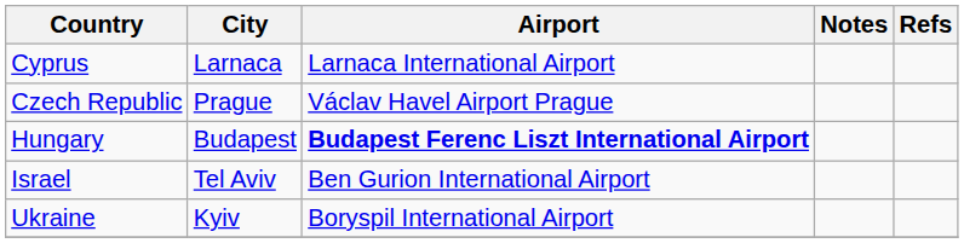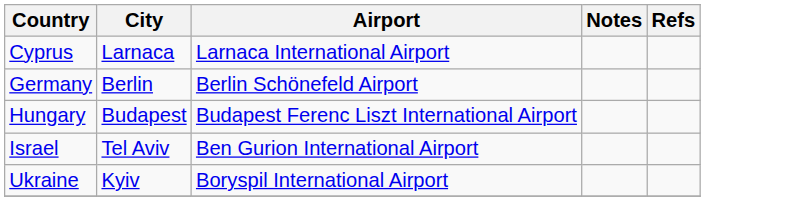 <table class="wikitable">
 <tr>
 <th>Country</th>
 <th>City</th>
 <th>Airport</th>
 <th>Notes</th>
 <th>Refs</th>
 </tr>
 <tr>
 <td><a href='#'>Cyprus</a></td>
 <td><a href='#'>Larnaca</a></td>
 <td><a href='#'>Larnaca International Airport</a></td>
 <td></td>
 <td align=center></td>
 </tr>
 <tr>
-<td><a href='#'>Czech Republic</a></td>
-<td><a href='#'>Prague</a></td>
-<td><a href='#'>Václav Havel Airport Prague</a></td>
+<td><a href='#'>Germany</a></td>
+<td><a href='#'>Berlin</a></td>
+<td><a href='#'>Berlin Schönefeld Airport</a></td>
 <td></td>
 <td align=center></td>
 </tr>
 <tr>
 <td><a href='#'>Hungary</a></td>
 <td><a href='#'>Budapest</a></td>
-<td><strong><a href='#'>Budapest Ferenc Liszt International Airport</a></strong></td>
+<td><a href='#'>Budapest Ferenc Liszt International Airport</a></td>
 <td></td>
 <td align=center></td>
 </tr>
 <tr>
 <td><a href='#'>Israel</a></td>
 <td><a href='#'>Tel Aviv</a></td>
 <td><a href='#'>Ben Gurion International Airport</a></td>
 <td></td>
 <td align=center></td>
 </tr>
 <tr>
 <td><a href='#'>Ukraine</a></td>
 <td><a href='#'>Kyiv</a></td>
 <td><a href='#'>Boryspil International Airport</a></td>
 <td></td>
 <td align=center></td>
 </tr>
 <tr>
 </tr>
 </table>
